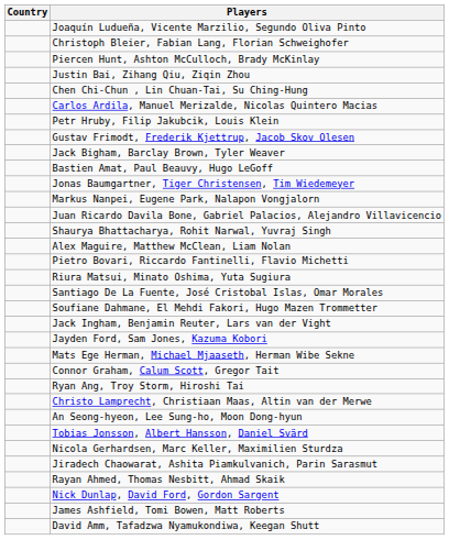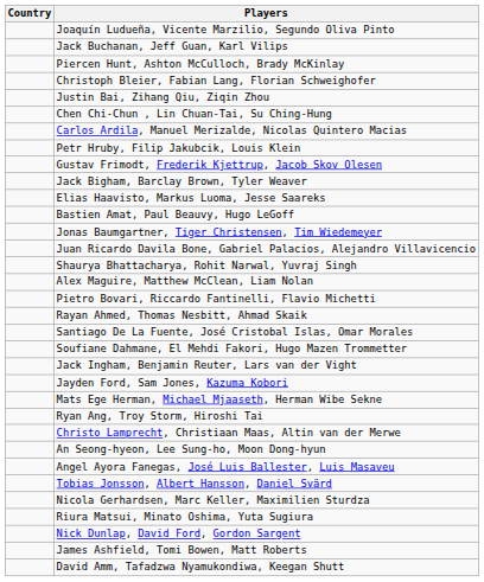 <table class="wikitable" style="font-size:95%;">
 <tr>
 <th>Country</th>
 <th>Players</th>
 </tr>
 <tr>
 <td></td>
 <td>Joaquín Ludueña, Vicente Marzilio, Segundo Oliva Pinto</td>
 </tr>
 <tr>
 <td></td>
-<td>Christoph Bleier, Fabian Lang, Florian Schweighofer</td>
+<td>Jack Buchanan, Jeff Guan, Karl Vilips</td>
 </tr>
 <tr>
 <td></td>
 <td>Piercen Hunt, Ashton McCulloch, Brady McKinlay</td>
+</tr>
+<tr>
+<td></td>
+<td>Christoph Bleier, Fabian Lang, Florian Schweighofer</td>
 </tr>
 <tr>
 <td></td>
 <td>Justin Bai, Zihang Qiu, Ziqin Zhou</td>
 </tr>
 <tr>
 <td></td>
 <td>Chen Chi-Chun , Lin Chuan-Tai, Su Ching-Hung</td>
 </tr>
 <tr>
 <td></td>
 <td><a href='#'>Carlos Ardila</a>, Manuel Merizalde, Nicolas Quintero Macias</td>
 </tr>
 <tr>
 <td></td>
 <td>Petr Hruby, Filip Jakubcik, Louis Klein</td>
 </tr>
 <tr>
 <td></td>
 <td>Gustav Frimodt, <a href='#'>Frederik Kjettrup</a>, <a href='#'>Jacob Skov Olesen</a></td>
 </tr>
 <tr>
 <td></td>
 <td>Jack Bigham, Barclay Brown, Tyler Weaver</td>
 </tr>
 <tr>
 <td></td>
+<td>Elias Haavisto, Markus Luoma, Jesse Saareks</td>
+</tr>
+<tr>
+<td></td>
 <td>Bastien Amat, Paul Beauvy, Hugo LeGoff</td>
 </tr>
 <tr>
 <td></td>
 <td>Jonas Baumgartner, <a href='#'>Tiger Christensen</a>, <a href='#'>Tim Wiedemeyer</a></td>
-</tr>
-<tr>
-<td></td>
-<td>Markus Nanpei, Eugene Park, Nalapon Vongjalorn</td>
 </tr>
 <tr>
 <td></td>
 <td>Juan Ricardo Davila Bone, Gabriel Palacios, Alejandro Villavicencio</td>
 </tr>
 <tr>
 <td></td>
 <td>Shaurya Bhattacharya, Rohit Narwal, Yuvraj Singh</td>
 </tr>
 <tr>
 <td></td>
 <td>Alex Maguire, Matthew McClean, Liam Nolan</td>
 </tr>
 <tr>
 <td></td>
 <td>Pietro Bovari, Riccardo Fantinelli, Flavio Michetti</td>
 </tr>
 <tr>
 <td></td>
-<td>Riura Matsui, Minato Oshima, Yuta Sugiura</td>
+<td>Rayan Ahmed, Thomas Nesbitt, Ahmad Skaik</td>
 </tr>
 <tr>
 <td></td>
 <td>Santiago De La Fuente, José Cristobal Islas, Omar Morales</td>
 </tr>
 <tr>
 <td></td>
 <td>Soufiane Dahmane, El Mehdi Fakori, Hugo Mazen Trommetter</td>
 </tr>
 <tr>
 <td></td>
 <td>Jack Ingham, Benjamin Reuter, Lars van der Vight</td>
 </tr>
 <tr>
 <td></td>
 <td>Jayden Ford, Sam Jones, <a href='#'>Kazuma Kobori</a></td>
 </tr>
 <tr>
 <td></td>
 <td>Mats Ege Herman, <a href='#'>Michael Mjaaseth</a>, Herman Wibe Sekne</td>
 </tr>
 <tr>
 <td></td>
-<td>Connor Graham, <a href='#'>Calum Scott</a>, Gregor Tait</td>
-</tr>
-<tr>
-<td></td>
 <td>Ryan Ang, Troy Storm, Hiroshi Tai</td>
 </tr>
 <tr>
 <td></td>
 <td><a href='#'>Christo Lamprecht</a>, Christiaan Maas, Altin van der Merwe</td>
 </tr>
 <tr>
 <td></td>
 <td>An Seong-hyeon, Lee Sung-ho, Moon Dong-hyun</td>
 </tr>
 <tr>
 <td></td>
+<td>Angel Ayora Fanegas, <a href='#'>José Luis Ballester</a>, <a href='#'>Luis Masaveu</a></td>
+</tr>
+<tr>
+<td></td>
 <td><a href='#'>Tobias Jonsson</a>, <a href='#'>Albert Hansson</a>, <a href='#'>Daniel Svärd</a></td>
 </tr>
 <tr>
 <td></td>
 <td>Nicola Gerhardsen, Marc Keller, Maximilien Sturdza</td>
 </tr>
 <tr>
 <td></td>
-<td>Jiradech Chaowarat, Ashita Piamkulvanich, Parin Sarasmut</td>
-</tr>
-<tr>
-<td></td>
-<td>Rayan Ahmed, Thomas Nesbitt, Ahmad Skaik</td>
+<td>Riura Matsui, Minato Oshima, Yuta Sugiura</td>
 </tr>
 <tr>
 <td></td>
 <td><a href='#'>Nick Dunlap</a>, <a href='#'>David Ford</a>, <a href='#'>Gordon Sargent</a></td>
 </tr>
 <tr>
 <td></td>
 <td>James Ashfield, Tomi Bowen, Matt Roberts</td>
 </tr>
 <tr>
 <td></td>
 <td>David Amm, Tafadzwa Nyamukondiwa, Keegan Shutt</td>
 </tr>
 </table>
